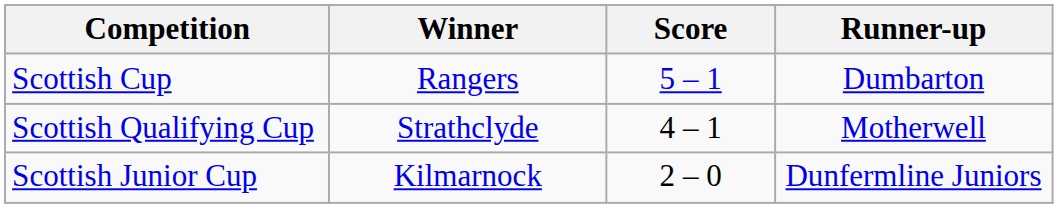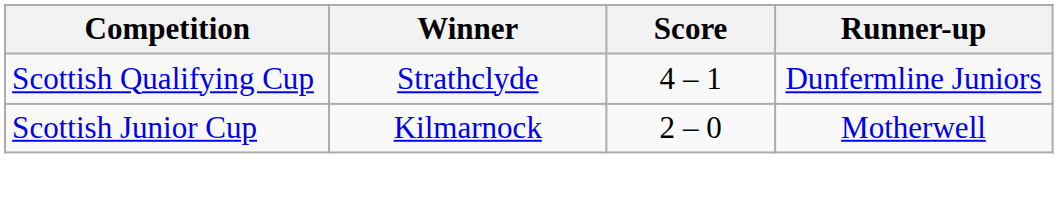 <table class="wikitable" style="text-align: center;">
 <tr>
 <th width=160>Competition</th>
 <th width=135>Winner</th>
 <th width=80>Score</th>
 <th width=135>Runner-up</th>
 </tr>
 <tr>
-<td align=left><a href='#'>Scottish Cup</a></td>
-<td><a href='#'>Rangers</a></td>
-<td><a href='#'>5 – 1</a></td>
-<td><a href='#'>Dumbarton</a></td>
-</tr>
-<tr>
 <td align=left><a href='#'>Scottish Qualifying Cup</a></td>
 <td><a href='#'>Strathclyde</a></td>
 <td>4 – 1</td>
-<td><a href='#'>Motherwell</a></td>
+<td><a href='#'>Dunfermline Juniors</a></td>
 </tr>
 <tr>
 <td align=left><a href='#'>Scottish Junior Cup</a></td>
 <td><a href='#'>Kilmarnock</a></td>
 <td>2 – 0</td>
-<td><a href='#'>Dunfermline Juniors</a></td>
+<td><a href='#'>Motherwell</a></td>
 </tr>
 </table>
